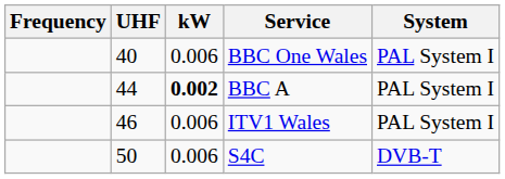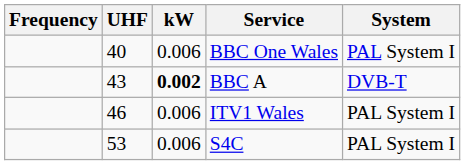 <table class="wikitable sortable">
 <tr>
 <th>Frequency</th>
 <th>UHF</th>
 <th>kW</th>
 <th>Service</th>
 <th>System</th>
 </tr>
 <tr>
 <td></td>
 <td>40</td>
 <td>0.006</td>
 <td><a href='#'>BBC One Wales</a></td>
 <td><a href='#'>PAL</a> System I</td>
 </tr>
 <tr>
 <td></td>
-<td>44</td>
+<td>43</td>
 <td><strong>0.002</strong></td>
 <td><a href='#'>BBC</a> A</td>
-<td>PAL System I</td>
+<td><a href='#'>DVB-T</a></td>
 </tr>
 <tr>
 <td></td>
 <td>46</td>
 <td>0.006</td>
 <td><a href='#'>ITV1 Wales</a></td>
 <td>PAL System I</td>
 </tr>
 <tr>
 <td></td>
-<td>50</td>
+<td>53</td>
 <td>0.006</td>
 <td><a href='#'>S4C</a></td>
-<td><a href='#'>DVB-T</a></td>
+<td>PAL System I</td>
 </tr>
 </table>
